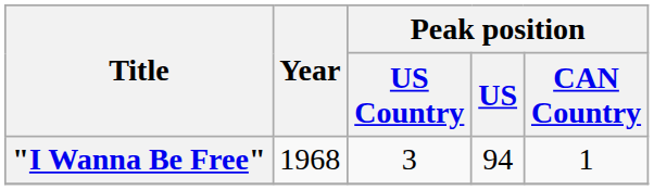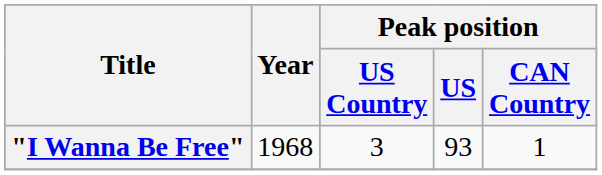 <table class="wikitable plainrowheaders" style="text-align:center;">
 <tr>
 <th scope="col" rowspan = "2">Title</th>
 <th scope="col" rowspan = "2">Year</th>
 <th scope="col" colspan="3">Peak position</th>
 </tr>
 <tr>
 <th><a href='#'>US<br>Country</a><br></th>
 <th><a href='#'>US</a><br></th>
 <th scope="col"><a href='#'>CAN<br>Country</a><br></th>
 </tr>
 <tr>
 <th scope = "row">"<a href='#'>I Wanna Be Free</a>"</th>
 <td>1968</td>
 <td>3</td>
-<td>94</td>
+<td>93</td>
 <td>1</td>
 </tr>
 <tr>
 </tr>
 </table>
